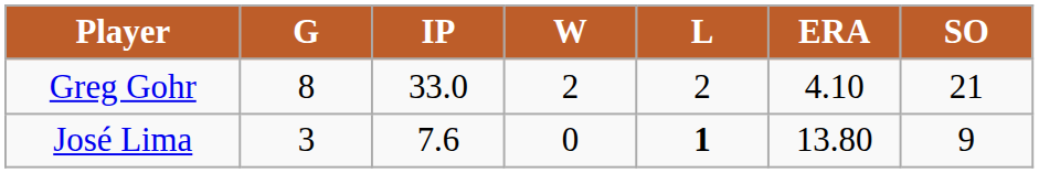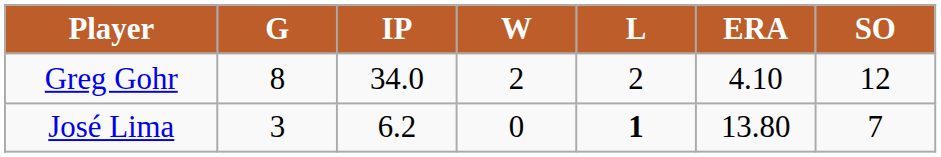 <table class="wikitable sortable">
 <tr>
 <th style="background:#bd5d29;color:white;" width="16%">Player</th>
 <th style="background:#bd5d29;color:white;" width="9%">G</th>
 <th style="background:#bd5d29;color:white;" width="9%">IP</th>
 <th style="background:#bd5d29;color:white;" width="9%">W</th>
 <th style="background:#bd5d29;color:white;" width="9%">L</th>
 <th style="background:#bd5d29;color:white;" width="9%">ERA</th>
 <th style="background:#bd5d29;color:white;" width="9%">SO</th>
 </tr>
 <tr align=center>
 <td><a href='#'>Greg Gohr</a></td>
 <td>8</td>
-<td>33.0</td>
+<td>34.0</td>
 <td>2</td>
 <td>2</td>
 <td>4.10</td>
-<td>21</td>
+<td>12</td>
 </tr>
 <tr align=center>
 <td><a href='#'>José Lima</a></td>
 <td>3</td>
-<td>7.6</td>
+<td>6.2</td>
 <td>0</td>
 <td><strong>1</strong></td>
 <td>13.80</td>
-<td>9</td>
+<td>7</td>
 </tr>
 </table>
